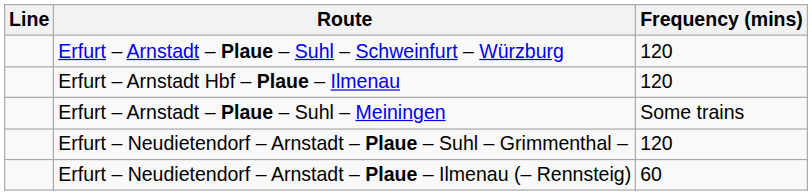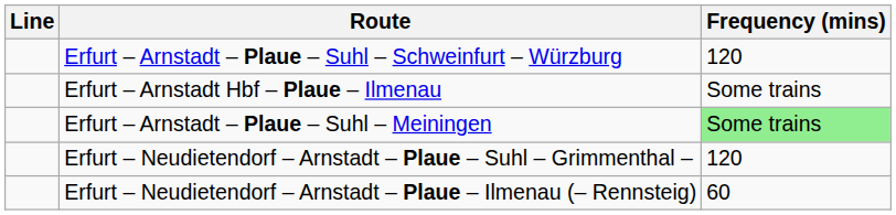 <table class="wikitable">
 <tr>
 <th>Line</th>
 <th>Route</th>
 <th>Frequency (mins)</th>
 </tr>
 <tr>
 <td></td>
 <td><a href='#'>Erfurt</a> – <a href='#'>Arnstadt</a> – <strong>Plaue</strong> – <a href='#'>Suhl</a> – <a href='#'>Schweinfurt</a> – <a href='#'>Würzburg</a></td>
 <td>120</td>
 </tr>
 <tr>
 <td></td>
 <td>Erfurt – Arnstadt Hbf – <strong>Plaue</strong> – <a href='#'>Ilmenau</a></td>
-<td>120</td>
+<td>Some trains</td>
 </tr>
 <tr>
 <td></td>
 <td>Erfurt – Arnstadt – <strong>Plaue</strong> – Suhl – <a href='#'>Meiningen</a></td>
-<td>Some trains</td>
+<td style="background: lightgreen;">Some trains</td>
 </tr>
 <tr>
 <td></td>
 <td>Erfurt – Neudietendorf – Arnstadt – <strong>Plaue</strong> – Suhl – Grimmenthal – </td>
 <td>120</td>
 </tr>
 <tr>
 <td></td>
 <td>Erfurt – Neudietendorf – Arnstadt – <strong>Plaue</strong> – Ilmenau (– Rennsteig)</td>
 <td>60</td>
 </tr>
 </table>
